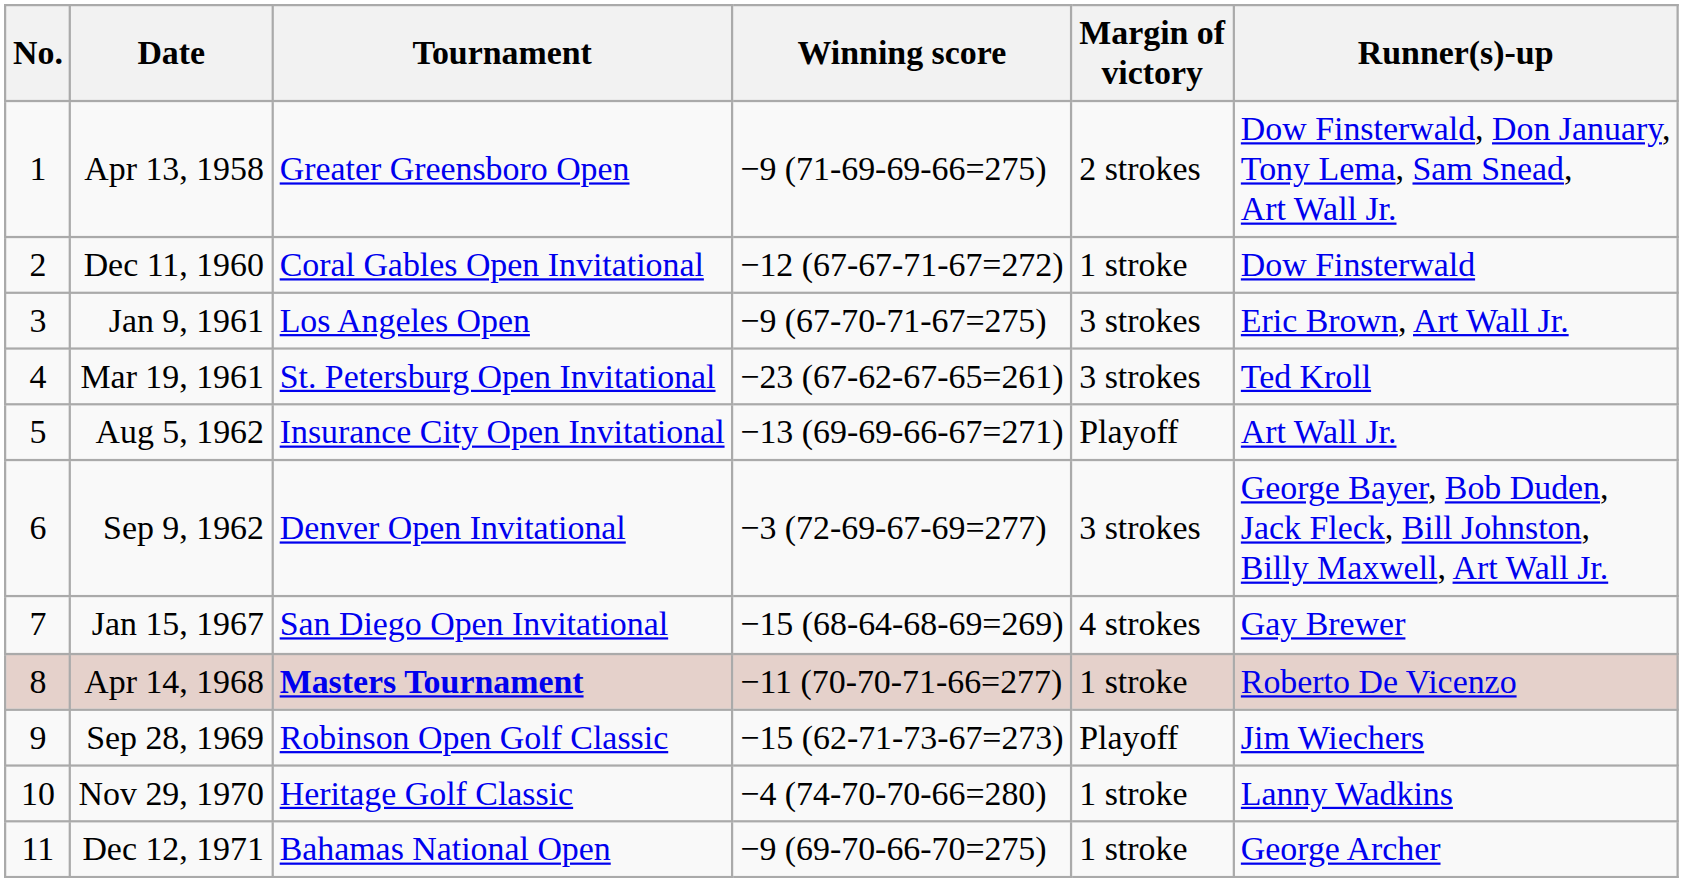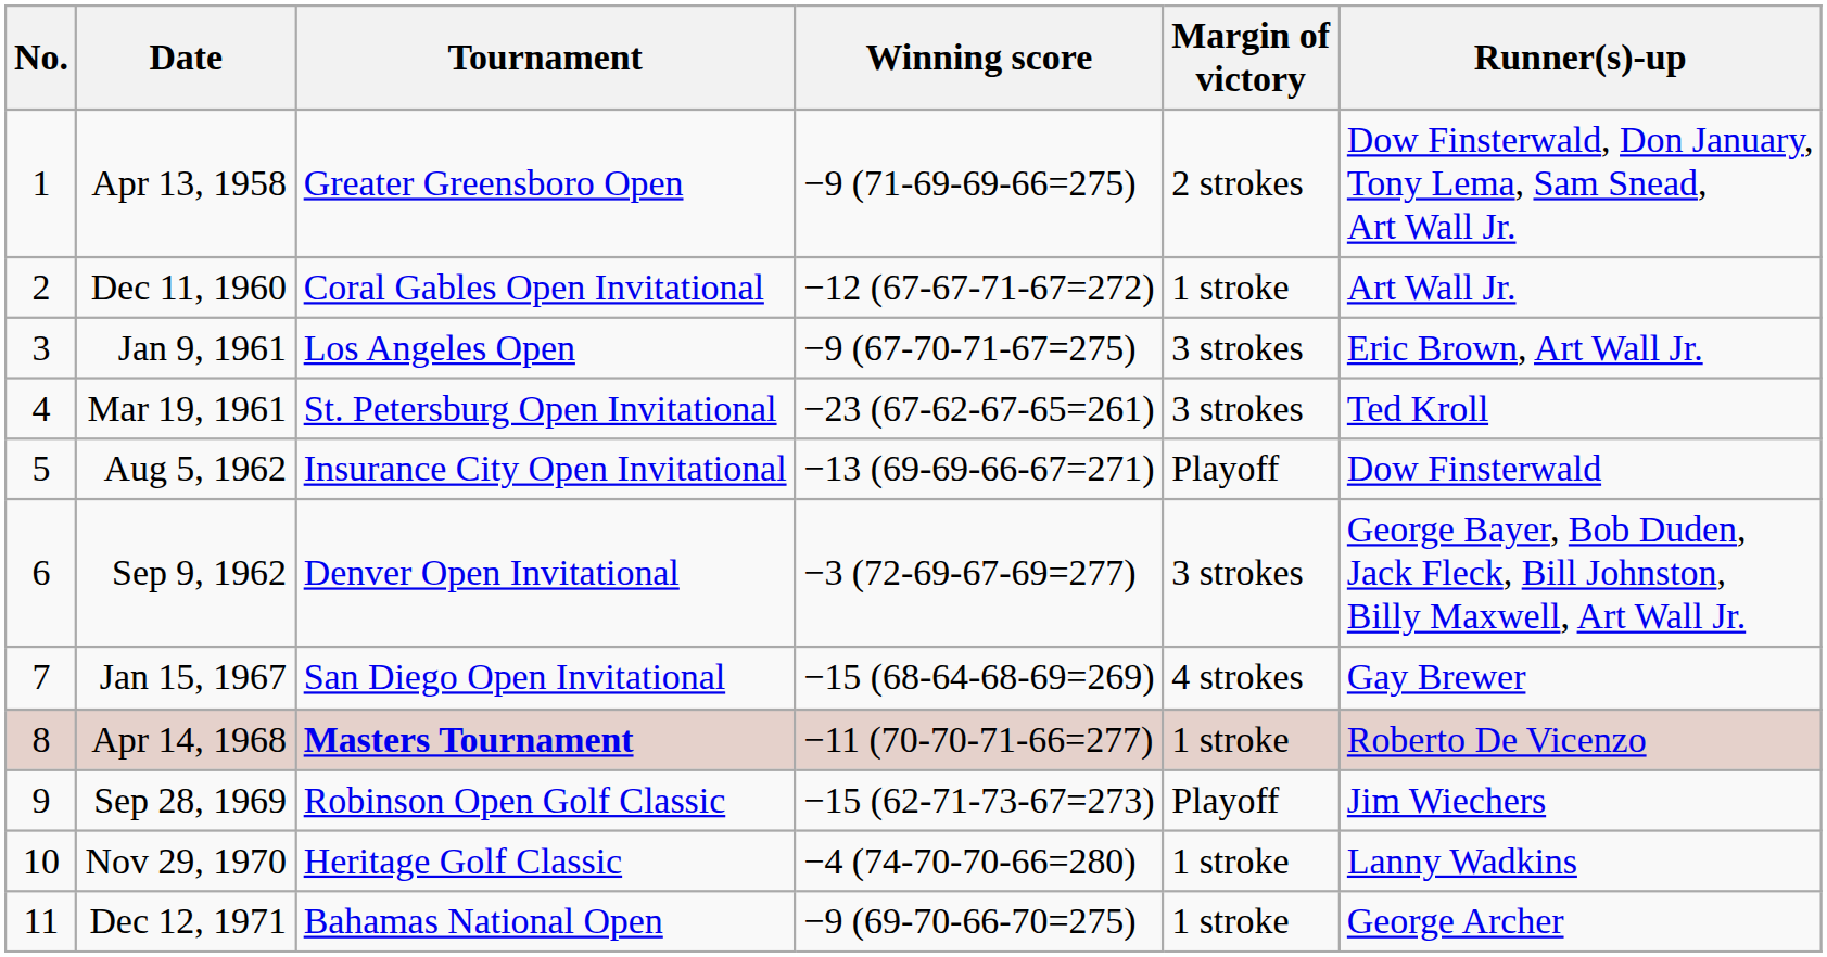 <table class="wikitable" style="font-size:95%;">
 <tr>
 <th>No.</th>
 <th>Date</th>
 <th>Tournament</th>
 <th>Winning score</th>
 <th>Margin of<br>victory</th>
 <th>Runner(s)-up</th>
 </tr>
 <tr>
 <td align=center>1</td>
 <td align=right>Apr 13, 1958</td>
 <td><a href='#'>Greater Greensboro Open</a></td>
 <td>−9 (71-69-69-66=275)</td>
 <td>2 strokes</td>
 <td> <a href='#'>Dow Finsterwald</a>,  <a href='#'>Don January</a>,<br> <a href='#'>Tony Lema</a>,  <a href='#'>Sam Snead</a>,<br> <a href='#'>Art Wall Jr.</a></td>
 </tr>
 <tr>
 <td align=center>2</td>
 <td align=right>Dec 11, 1960</td>
 <td><a href='#'>Coral Gables Open Invitational</a></td>
 <td>−12 (67-67-71-67=272)</td>
 <td>1 stroke</td>
-<td> <a href='#'>Dow Finsterwald</a></td>
+<td> <a href='#'>Art Wall Jr.</a></td>
 </tr>
 <tr>
 <td align=center>3</td>
 <td align=right>Jan 9, 1961</td>
 <td><a href='#'>Los Angeles Open</a></td>
 <td>−9 (67-70-71-67=275)</td>
 <td>3 strokes</td>
 <td> <a href='#'>Eric Brown</a>,  <a href='#'>Art Wall Jr.</a></td>
 </tr>
 <tr>
 <td align=center>4</td>
 <td align=right>Mar 19, 1961</td>
 <td><a href='#'>St. Petersburg Open Invitational</a></td>
 <td>−23 (67-62-67-65=261)</td>
 <td>3 strokes</td>
 <td> <a href='#'>Ted Kroll</a></td>
 </tr>
 <tr>
 <td align=center>5</td>
 <td align=right>Aug 5, 1962</td>
 <td><a href='#'>Insurance City Open Invitational</a></td>
 <td>−13 (69-69-66-67=271)</td>
 <td>Playoff</td>
-<td> <a href='#'>Art Wall Jr.</a></td>
+<td> <a href='#'>Dow Finsterwald</a></td>
 </tr>
 <tr>
 <td align=center>6</td>
 <td align=right>Sep 9, 1962</td>
 <td><a href='#'>Denver Open Invitational</a></td>
 <td>−3 (72-69-67-69=277)</td>
 <td>3 strokes</td>
 <td> <a href='#'>George Bayer</a>,  <a href='#'>Bob Duden</a>,<br> <a href='#'>Jack Fleck</a>,  <a href='#'>Bill Johnston</a>,<br> <a href='#'>Billy Maxwell</a>,  <a href='#'>Art Wall Jr.</a></td>
 </tr>
 <tr>
 <td align=center>7</td>
 <td align=right>Jan 15, 1967</td>
 <td><a href='#'>San Diego Open Invitational</a></td>
 <td>−15 (68-64-68-69=269)</td>
 <td>4 strokes</td>
 <td> <a href='#'>Gay Brewer</a></td>
 </tr>
 <tr style="background:#e5d1cb;">
 <td align=center>8</td>
 <td align=right>Apr 14, 1968</td>
 <td><strong><a href='#'>Masters Tournament</a></strong></td>
 <td>−11 (70-70-71-66=277)</td>
 <td>1 stroke</td>
 <td> <a href='#'>Roberto De Vicenzo</a></td>
 </tr>
 <tr>
 <td align=center>9</td>
 <td align=right>Sep 28, 1969</td>
 <td><a href='#'>Robinson Open Golf Classic</a></td>
 <td>−15 (62-71-73-67=273)</td>
 <td>Playoff</td>
 <td> <a href='#'>Jim Wiechers</a></td>
 </tr>
 <tr>
 <td align=center>10</td>
 <td align=right>Nov 29, 1970</td>
 <td><a href='#'>Heritage Golf Classic</a></td>
 <td>−4 (74-70-70-66=280)</td>
 <td>1 stroke</td>
 <td> <a href='#'>Lanny Wadkins</a></td>
 </tr>
 <tr>
 <td align=center>11</td>
 <td align=right>Dec 12, 1971</td>
 <td><a href='#'>Bahamas National Open</a></td>
 <td>−9 (69-70-66-70=275)</td>
 <td>1 stroke</td>
 <td> <a href='#'>George Archer</a></td>
 </tr>
 </table>
